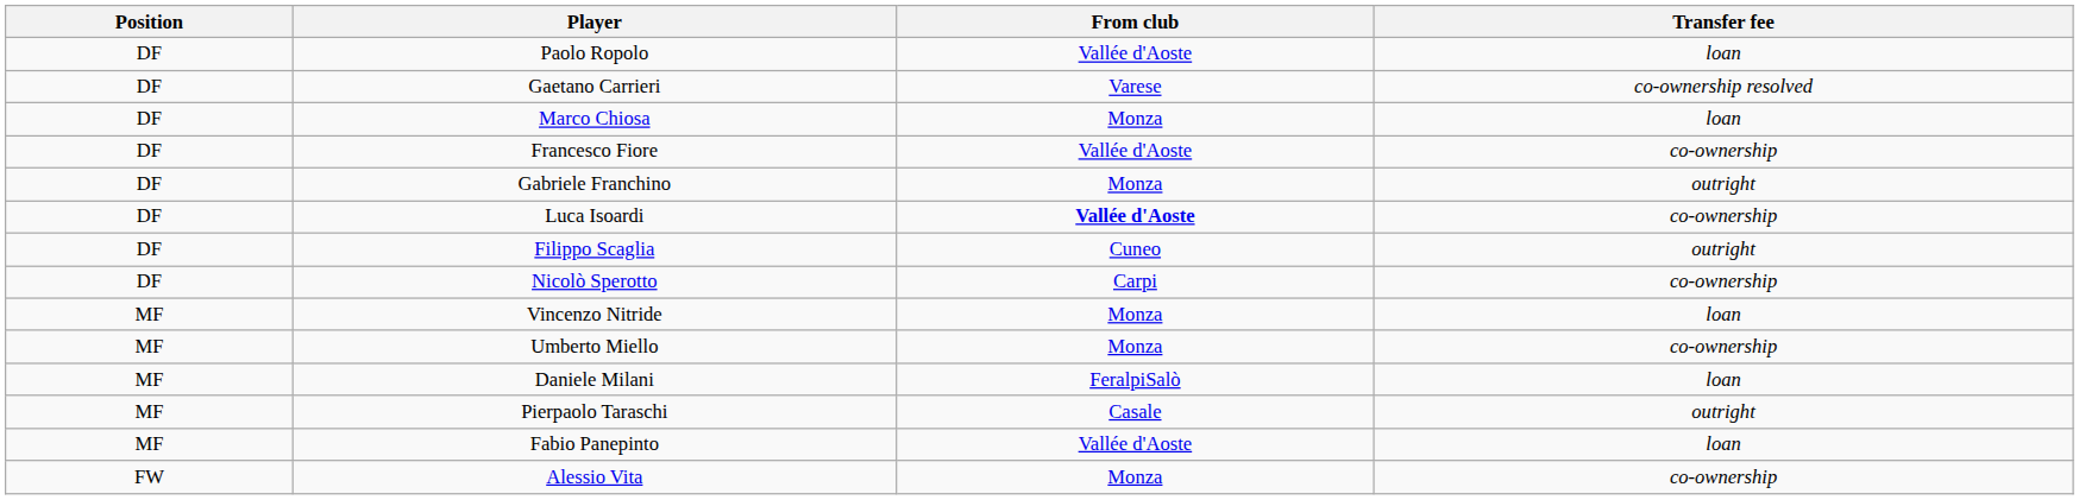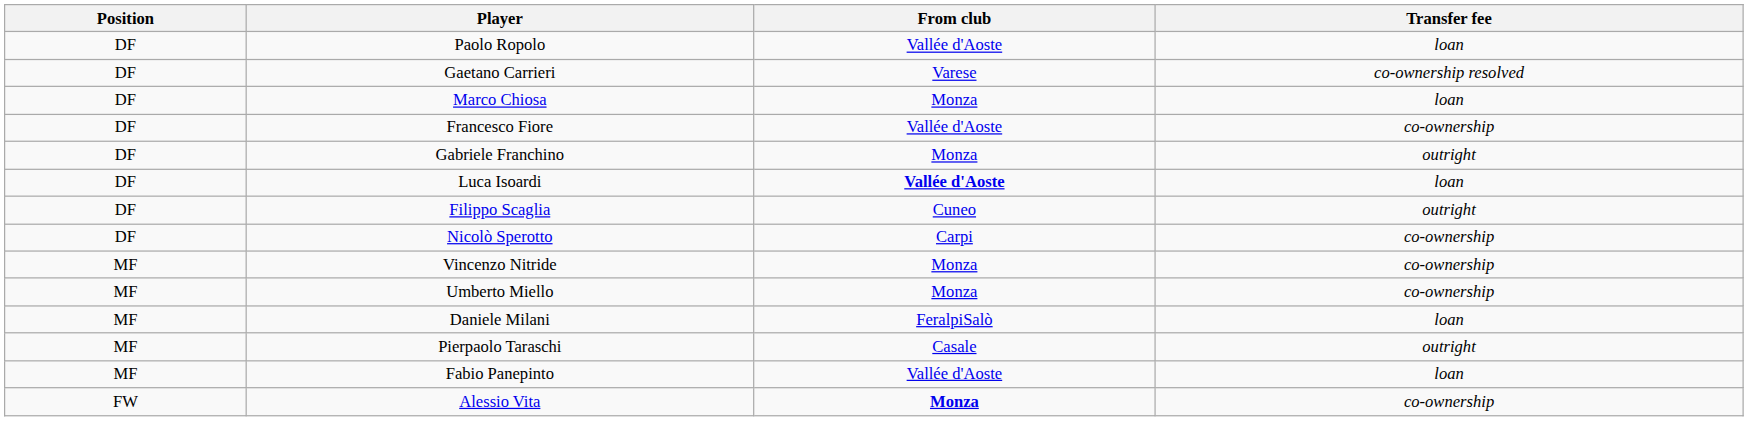 <table class="wikitable sortable" style="width:90%; text-align:center; font-size:85%; text-align:centre;">
 <tr>
 <th><strong>Position</strong></th>
 <th><strong>Player</strong></th>
 <th><strong>From club</strong></th>
 <th><strong>Transfer fee</strong></th>
 </tr>
 <tr>
 <td>DF</td>
 <td>Paolo Ropolo</td>
 <td><a href='#'>Vallée d'Aoste</a></td>
 <td><em>loan</em></td>
 </tr>
 <tr>
 <td>DF</td>
 <td>Gaetano Carrieri</td>
 <td><a href='#'>Varese</a></td>
 <td><em>co-ownership resolved</em></td>
 </tr>
 <tr>
 <td>DF</td>
 <td><a href='#'>Marco Chiosa</a></td>
 <td><a href='#'>Monza</a></td>
 <td><em>loan</em></td>
 </tr>
 <tr>
 <td>DF</td>
 <td>Francesco Fiore</td>
 <td><a href='#'>Vallée d'Aoste</a></td>
 <td><em>co-ownership</em></td>
 </tr>
 <tr>
 <td>DF</td>
 <td>Gabriele Franchino</td>
 <td><a href='#'>Monza</a></td>
 <td><em>outright</em></td>
 </tr>
 <tr>
 <td>DF</td>
 <td>Luca Isoardi</td>
 <td><strong><a href='#'>Vallée d'Aoste</a></strong></td>
-<td><em>co-ownership</em></td>
+<td><em>loan</em></td>
 </tr>
 <tr>
 <td>DF</td>
 <td><a href='#'>Filippo Scaglia</a></td>
 <td><a href='#'>Cuneo</a></td>
 <td><em>outright</em></td>
 </tr>
 <tr>
 <td>DF</td>
 <td><a href='#'>Nicolò Sperotto</a></td>
 <td><a href='#'>Carpi</a></td>
 <td><em>co-ownership</em></td>
 </tr>
 <tr>
 <td>MF</td>
 <td>Vincenzo Nitride</td>
 <td><a href='#'>Monza</a></td>
-<td><em>loan</em></td>
+<td><em>co-ownership</em></td>
 </tr>
 <tr>
 <td>MF</td>
 <td>Umberto Miello</td>
 <td><a href='#'>Monza</a></td>
 <td><em>co-ownership</em></td>
 </tr>
 <tr>
 <td>MF</td>
 <td>Daniele Milani</td>
 <td><a href='#'>FeralpiSalò</a></td>
 <td><em>loan</em></td>
 </tr>
 <tr>
 <td>MF</td>
 <td>Pierpaolo Taraschi</td>
 <td><a href='#'>Casale</a></td>
 <td><em>outright</em></td>
 </tr>
 <tr>
 <td>MF</td>
 <td>Fabio Panepinto</td>
 <td><a href='#'>Vallée d'Aoste</a></td>
 <td><em>loan</em></td>
 </tr>
 <tr>
 <td>FW</td>
 <td><a href='#'>Alessio Vita</a></td>
-<td><a href='#'>Monza</a></td>
+<td><strong><a href='#'>Monza</a></strong></td>
 <td><em>co-ownership</em></td>
 </tr>
 </table>
